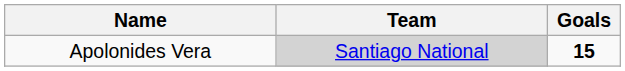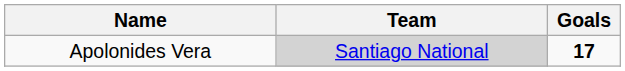 <table class="wikitable" style="font-size:95%; text-align:center;">
 <tr>
 <th width="205">Name</th>
 <th width="205">Team</th>
 <th width="50">Goals</th>
 </tr>
 <tr>
 <td> Apolonides Vera</td>
 <td style="background: lightgrey;"><a href='#'>Santiago National</a></td>
-<td><strong>15</strong></td>
+<td><strong>17</strong></td>
 </tr>
 </table>
